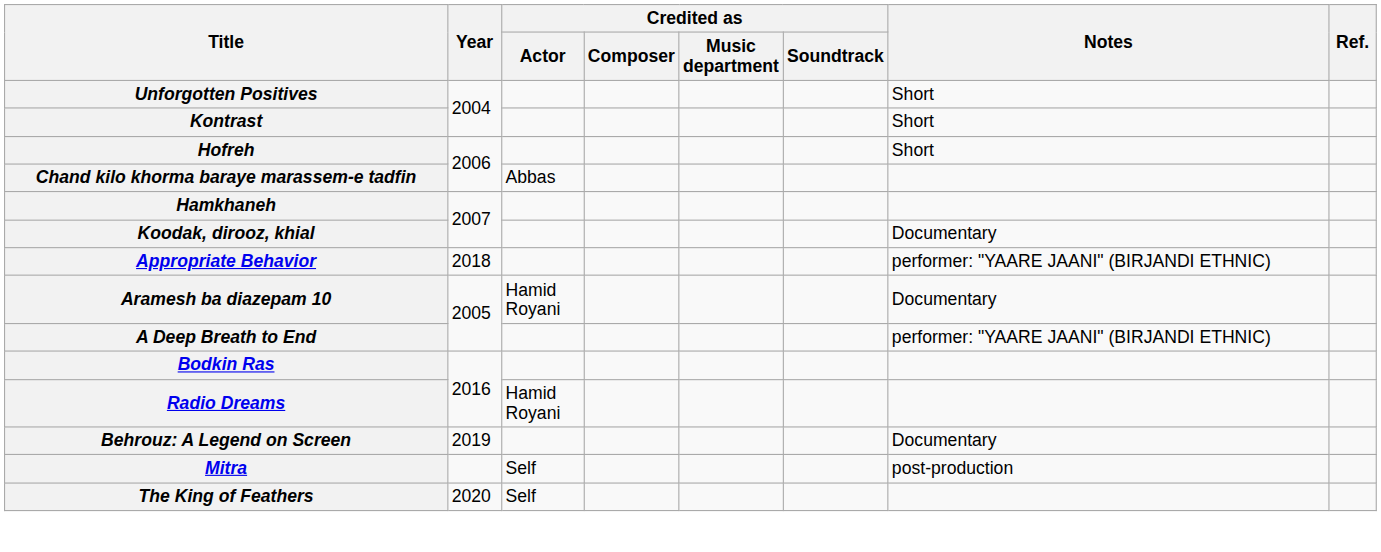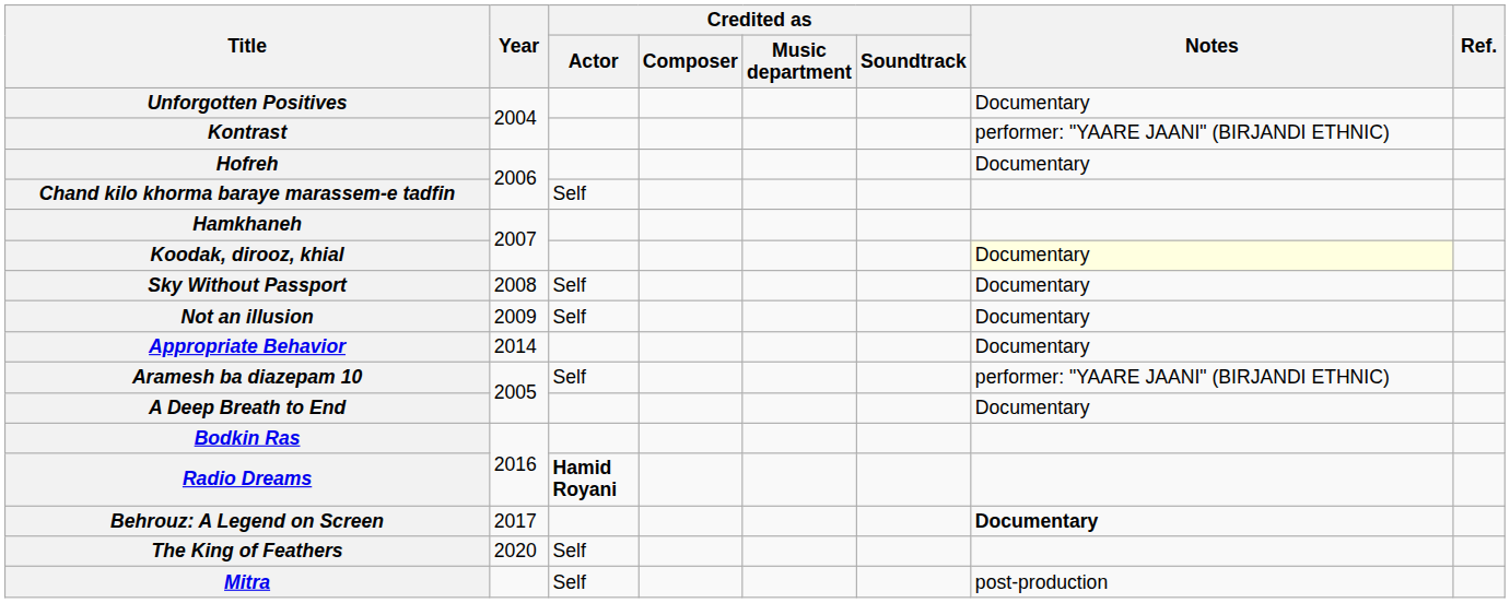 <table class="wikitable sortable plainrowheaders">
 <tr>
 <th rowspan="2" scope="col">Title</th>
 <th rowspan="2" scope="col">Year</th>
 <th colspan="4" scope="col">Credited as</th>
 <th rowspan="2" scope="col" class="unsortable">Notes</th>
 <th rowspan="2" scope="col" class="unsortable">Ref.</th>
 </tr>
 <tr>
 <th width=6%>Actor</th>
 <th width=6%>Composer</th>
 <th width=6%>Music department</th>
 <th width=6%>Soundtrack</th>
 </tr>
 <tr>
 <th scope="row"><em>Unforgotten Positives</em></th>
 <td rowspan="2">2004</td>
 <td></td>
 <td></td>
 <td></td>
 <td></td>
-<td>Short</td>
+<td>Documentary</td>
 <td></td>
 </tr>
 <tr>
 <th scope="row"><em>Kontrast</em></th>
 <td></td>
 <td></td>
 <td></td>
 <td></td>
-<td>Short</td>
+<td>performer: "YAARE JAANI" (BIRJANDI ETHNIC)</td>
 <td></td>
 </tr>
 <tr>
 <th scope="row"><em>Hofreh</em></th>
 <td rowspan="2">2006</td>
 <td></td>
 <td></td>
 <td></td>
 <td></td>
-<td>Short</td>
+<td>Documentary</td>
 <td></td>
 </tr>
 <tr>
 <th scope="row"><em>Chand kilo khorma baraye marassem-e tadfin</em></th>
-<td>Abbas</td>
+<td>Self</td>
 <td></td>
 <td></td>
 <td></td>
 <td></td>
 <td></td>
 </tr>
 <tr>
 <th scope="row"><em>Hamkhaneh</em></th>
 <td rowspan="2">2007</td>
 <td></td>
 <td></td>
 <td></td>
 <td></td>
 <td></td>
 </tr>
 <tr>
 <th scope="row"><em>Koodak, dirooz, khial</em></th>
 <td></td>
 <td></td>
 <td></td>
 <td></td>
+<td style="background: lightyellow;">Documentary</td>
+<td></td>
+</tr>
+<tr>
+<th scope="row"><em>Sky Without Passport</em></th>
+<td>2008</td>
+<td>Self</td>
+<td></td>
+<td></td>
+<td></td>
+<td>Documentary</td>
+<td></td>
+</tr>
+<tr>
+<th scope="row"><em>Not an illusion</em></th>
+<td>2009</td>
+<td>Self</td>
+<td></td>
+<td></td>
+<td></td>
 <td>Documentary</td>
 <td></td>
 </tr>
 <tr>
 <th scope="row"><em><a href='#'>Appropriate Behavior</a></em></th>
-<td>2018</td>
+<td>2014</td>
 <td></td>
 <td></td>
 <td></td>
 <td></td>
-<td>performer: "YAARE JAANI" (BIRJANDI ETHNIC)</td>
+<td>Documentary</td>
 </tr>
 <tr>
 <th scope="row"><em>Aramesh ba diazepam 10</em></th>
 <td rowspan="2">2005</td>
-<td>Hamid Royani</td>
+<td>Self</td>
 <td></td>
 <td></td>
 <td></td>
-<td>Documentary</td>
+<td>performer: "YAARE JAANI" (BIRJANDI ETHNIC)</td>
 <td></td>
 </tr>
 <tr>
 <th scope="row"><em>A Deep Breath to End</em></th>
 <td></td>
 <td></td>
 <td></td>
 <td></td>
-<td>performer: "YAARE JAANI" (BIRJANDI ETHNIC)</td>
+<td>Documentary</td>
 <td></td>
 </tr>
 <tr>
 <th scope="row"><em><a href='#'>Bodkin Ras</a></em></th>
 <td rowspan="2">2016</td>
 <td></td>
 <td></td>
 <td></td>
 <td></td>
 <td></td>
 <td></td>
 </tr>
 <tr>
 <th scope="row"><em><a href='#'>Radio Dreams</a></em></th>
-<td>Hamid Royani</td>
+<td><strong>Hamid Royani</strong></td>
 <td></td>
 <td></td>
 <td></td>
 <td></td>
 <td></td>
 </tr>
 <tr>
 <th scope="row"><em>Behrouz: A Legend on Screen</em></th>
-<td>2019</td>
+<td>2017</td>
 <td></td>
 <td></td>
 <td></td>
 <td></td>
-<td>Documentary</td>
+<td><strong>Documentary</strong></td>
+</tr>
+<tr>
+<th scope="row"><em>The King of Feathers</em></th>
+<td>2020</td>
+<td>Self</td>
+<td></td>
+<td></td>
+<td></td>
+<td></td>
+<td></td>
 </tr>
 <tr>
 <th scope="row"><em><a href='#'>Mitra</a></em></th>
 <td></td>
 <td>Self</td>
 <td></td>
 <td></td>
 <td></td>
 <td>post-production</td>
 <td></td>
 </tr>
-<tr>
-<th scope="row"><em>The King of Feathers</em></th>
-<td>2020</td>
-<td>Self</td>
-<td></td>
-<td></td>
-<td></td>
-<td></td>
-<td></td>
-</tr>
 </table>
